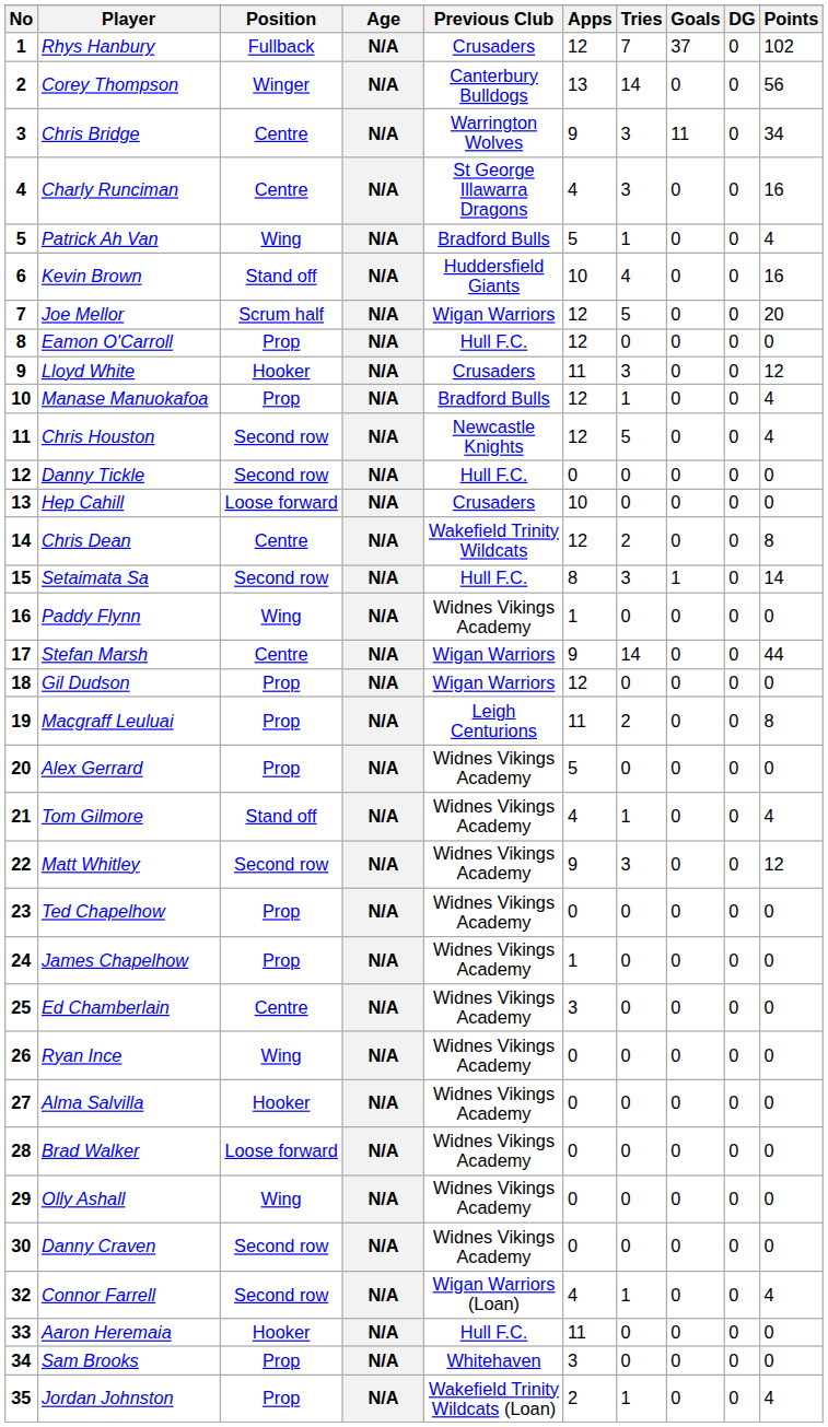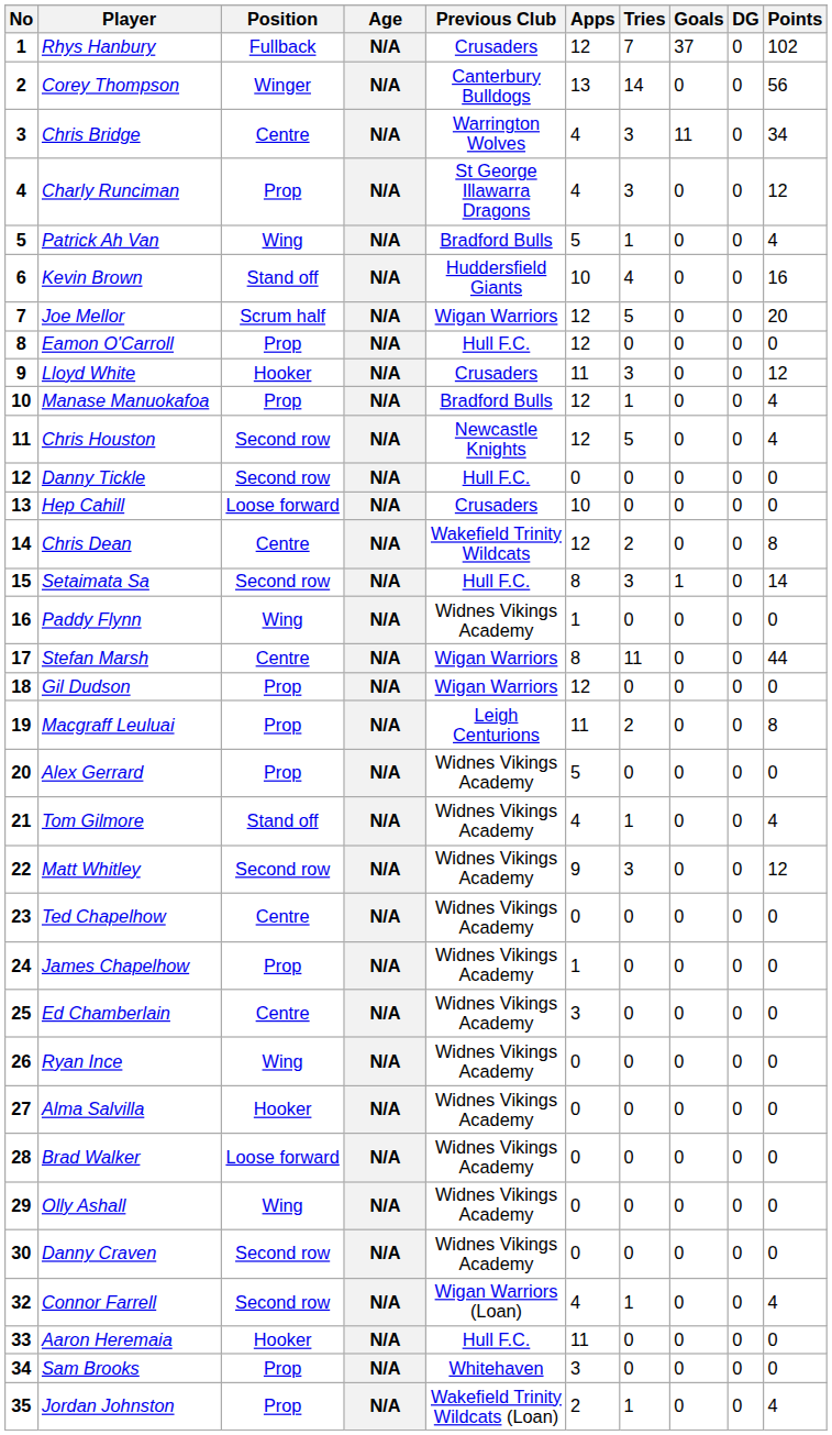 <table class="wikitable sortable" width="100%" style="font-size:85%">
 <tr bgcolor="#efefef">
 </tr>
 <tr bgcolor="#efefef">
 <th width=3%>No</th>
 <th !width=47%>Player</th>
 <th width=15%>Position</th>
 <th width=1%>Age</th>
 <th width=17%>Previous Club</th>
 <th width="20">Apps</th>
 <th width="20">Tries</th>
 <th width="20">Goals</th>
 <th width="20">DG</th>
 <th width="20">Points</th>
 </tr>
 <tr bgcolor=#FFFFFF>
 <td align=center><strong>1</strong></td>
 <td><em><a href='#'>Rhys Hanbury</a></em></td>
 <td align=center><a href='#'>Fullback</a></td>
 <th width=10%>N/A</th>
 <td align=center><a href='#'>Crusaders</a></td>
 <td align=centre>12</td>
 <td align=centre>7</td>
 <td align=centre>37</td>
 <td align=centre>0</td>
 <td align=centre>102</td>
 </tr>
 <tr bgcolor=#FFFFFF>
 <td align=center><strong>2</strong></td>
 <td><em><a href='#'>Corey Thompson</a></em></td>
 <td align=center><a href='#'>Winger</a></td>
 <th width=10%>N/A</th>
 <td align=center><a href='#'>Canterbury Bulldogs</a></td>
 <td align=centre>13</td>
 <td align=centre>14</td>
 <td align=centre>0</td>
 <td align=centre>0</td>
 <td align=centre>56</td>
 </tr>
 <tr bgcolor=#FFFFFF>
 <td align=center><strong>3</strong></td>
 <td><em><a href='#'>Chris Bridge</a></em></td>
 <td align=center><a href='#'>Centre</a></td>
 <th width=10%>N/A</th>
 <td align=center><a href='#'>Warrington Wolves</a></td>
-<td align=centre>9</td>
+<td align=centre>4</td>
 <td align=centre>3</td>
 <td align=centre>11</td>
 <td align=centre>0</td>
 <td align=centre>34</td>
 </tr>
 <tr bgcolor=#FFFFFF>
 <td align=center><strong>4</strong></td>
 <td><em><a href='#'>Charly Runciman</a></em></td>
-<td align=center><a href='#'>Centre</a></td>
+<td align=center><a href='#'>Prop</a></td>
 <th width=10%>N/A</th>
 <td align=center><a href='#'>St George Illawarra Dragons</a></td>
 <td align=centre>4</td>
 <td align=centre>3</td>
 <td align=centre>0</td>
 <td align=centre>0</td>
-<td align=centre>16</td>
+<td align=centre>12</td>
 </tr>
 <tr bgcolor=#FFFFFF>
 <td align=center><strong>5</strong></td>
 <td><em><a href='#'>Patrick Ah Van</a></em></td>
 <td align=center><a href='#'>Wing</a></td>
 <th width=10%>N/A</th>
 <td align=center><a href='#'>Bradford Bulls</a></td>
 <td align=centre>5</td>
 <td align=centre>1</td>
 <td align=centre>0</td>
 <td align=centre>0</td>
 <td align=centre>4</td>
 </tr>
 <tr bgcolor=#FFFFFF>
 <td align=center><strong>6</strong></td>
 <td><em><a href='#'>Kevin Brown</a></em></td>
 <td align=center><a href='#'>Stand off</a></td>
 <th width=10%>N/A</th>
 <td align=center><a href='#'>Huddersfield Giants</a></td>
 <td align=centre>10</td>
 <td align=centre>4</td>
 <td align=centre>0</td>
 <td align=centre>0</td>
 <td align=centre>16</td>
 </tr>
 <tr bgcolor=#FFFFFF>
 <td align=center><strong>7</strong></td>
 <td><em><a href='#'>Joe Mellor</a></em></td>
 <td align=center><a href='#'>Scrum half</a></td>
 <th width=10%>N/A</th>
 <td align=center><a href='#'>Wigan Warriors</a></td>
 <td align=centre>12</td>
 <td align=centre>5</td>
 <td align=centre>0</td>
 <td align=centre>0</td>
 <td align=centre>20</td>
 </tr>
 <tr bgcolor=#FFFFFF>
 <td align=center><strong>8</strong></td>
 <td><em><a href='#'>Eamon O'Carroll</a></em></td>
 <td align=center><a href='#'>Prop</a></td>
 <th width=10%>N/A</th>
 <td align=center><a href='#'>Hull F.C.</a></td>
 <td align=centre>12</td>
 <td align=centre>0</td>
 <td align=centre>0</td>
 <td align=centre>0</td>
 <td align=centre>0</td>
 </tr>
 <tr bgcolor=#FFFFFF>
 <td align=center><strong>9</strong></td>
 <td><em><a href='#'>Lloyd White</a></em></td>
 <td align=center><a href='#'>Hooker</a></td>
 <th width=10%>N/A</th>
 <td align=center><a href='#'>Crusaders</a></td>
 <td align=centre>11</td>
 <td align=centre>3</td>
 <td align=centre>0</td>
 <td align=centre>0</td>
 <td align=centre>12</td>
 </tr>
 <tr bgcolor=#FFFFFF>
 <td align=center><strong>10</strong></td>
 <td><em><a href='#'>Manase Manuokafoa</a></em></td>
 <td align=center><a href='#'>Prop</a></td>
 <th width=10%>N/A</th>
 <td align=center><a href='#'>Bradford Bulls</a></td>
 <td align=centre>12</td>
 <td align=centre>1</td>
 <td align=centre>0</td>
 <td align=centre>0</td>
 <td align=centre>4</td>
 </tr>
 <tr bgcolor=#FFFFFF>
 <td align=center><strong>11</strong></td>
 <td><em><a href='#'>Chris Houston</a></em></td>
 <td align=center><a href='#'>Second row</a></td>
 <th width=10%>N/A</th>
 <td align=center><a href='#'>Newcastle Knights</a></td>
 <td align=centre>12</td>
 <td align=centre>5</td>
 <td align=centre>0</td>
 <td align=centre>0</td>
 <td align=centre>4</td>
 </tr>
 <tr bgcolor=#FFFFFF>
 <td align=center><strong>12</strong></td>
 <td><em><a href='#'>Danny Tickle</a></em></td>
 <td align=center><a href='#'>Second row</a></td>
 <th width=10%>N/A</th>
 <td align=center><a href='#'>Hull F.C.</a></td>
 <td align=centre>0</td>
 <td align=centre>0</td>
 <td align=centre>0</td>
 <td align=centre>0</td>
 <td align=centre>0</td>
 </tr>
 <tr bgcolor=#FFFFFF>
 <td align=center><strong>13</strong></td>
 <td><em><a href='#'>Hep Cahill</a></em></td>
 <td align=center><a href='#'>Loose forward</a></td>
 <th width=10%>N/A</th>
 <td align=center><a href='#'>Crusaders</a></td>
 <td align=centre>10</td>
 <td align=centre>0</td>
 <td align=centre>0</td>
 <td align=centre>0</td>
 <td align=centre>0</td>
 </tr>
 <tr bgcolor=#FFFFFF>
 <td align=center><strong>14</strong></td>
 <td><em><a href='#'>Chris Dean</a></em></td>
 <td align=center><a href='#'>Centre</a></td>
 <th width=10%>N/A</th>
 <td align=center><a href='#'>Wakefield Trinity Wildcats</a></td>
 <td align=centre>12</td>
 <td align=centre>2</td>
 <td align=centre>0</td>
 <td align=centre>0</td>
 <td align=centre>8</td>
 </tr>
 <tr bgcolor=#FFFFFF>
 <td align=center><strong>15</strong></td>
 <td><em><a href='#'>Setaimata Sa</a></em></td>
 <td align=center><a href='#'>Second row</a></td>
 <th width=10%>N/A</th>
 <td align=center><a href='#'>Hull F.C.</a></td>
 <td align=centre>8</td>
 <td align=centre>3</td>
 <td align=centre>1</td>
 <td align=centre>0</td>
 <td align=centre>14</td>
 </tr>
 <tr bgcolor=#FFFFFF>
 <td align=center><strong>16</strong></td>
 <td><em><a href='#'>Paddy Flynn</a></em></td>
 <td align=center><a href='#'>Wing</a></td>
 <th width=10%>N/A</th>
 <td align=center>Widnes Vikings Academy</td>
 <td align=centre>1</td>
 <td align=centre>0</td>
 <td align=centre>0</td>
 <td align=centre>0</td>
 <td align=centre>0</td>
 </tr>
 <tr bgcolor=#FFFFFF>
 <td align=center><strong>17</strong></td>
 <td><em><a href='#'>Stefan Marsh</a></em></td>
 <td align=center><a href='#'>Centre</a></td>
 <th width=10%>N/A</th>
 <td align=center><a href='#'>Wigan Warriors</a></td>
-<td align=centre>9</td>
-<td align=centre>14</td>
+<td align=centre>8</td>
+<td align=centre>11</td>
 <td align=centre>0</td>
 <td align=centre>0</td>
 <td align=centre>44</td>
 </tr>
 <tr bgcolor=#FFFFFF>
 <td align=center><strong>18</strong></td>
 <td><em><a href='#'>Gil Dudson</a></em></td>
 <td align=center><a href='#'>Prop</a></td>
 <th width=10%>N/A</th>
 <td align=center><a href='#'>Wigan Warriors</a></td>
 <td align=centre>12</td>
 <td align=centre>0</td>
 <td align=centre>0</td>
 <td align=centre>0</td>
 <td align=centre>0</td>
 </tr>
 <tr bgcolor=#FFFFFF>
 <td align=center><strong>19</strong></td>
 <td><em><a href='#'>Macgraff Leuluai</a></em></td>
 <td align=center><a href='#'>Prop</a></td>
 <th width=10%>N/A</th>
 <td align=center><a href='#'>Leigh Centurions</a></td>
 <td align=centre>11</td>
 <td align=centre>2</td>
 <td align=centre>0</td>
 <td align=centre>0</td>
 <td align=centre>8</td>
 </tr>
 <tr bgcolor=#FFFFFF>
 <td align=center><strong>20</strong></td>
 <td><em><a href='#'>Alex Gerrard</a></em></td>
 <td align=center><a href='#'>Prop</a></td>
 <th width=10%>N/A</th>
 <td align=center>Widnes Vikings Academy</td>
 <td align=centre>5</td>
 <td align=centre>0</td>
 <td align=centre>0</td>
 <td align=centre>0</td>
 <td align=centre>0</td>
 </tr>
 <tr bgcolor=#FFFFFF>
 <td align=center><strong>21</strong></td>
 <td><em><a href='#'>Tom Gilmore</a></em></td>
 <td align=center><a href='#'>Stand off</a></td>
 <th width=10%>N/A</th>
 <td align=center>Widnes Vikings Academy</td>
 <td align=centre>4</td>
 <td align=centre>1</td>
 <td align=centre>0</td>
 <td align=centre>0</td>
 <td align=centre>4</td>
 </tr>
 <tr bgcolor=#FFFFFF>
 <td align=center><strong>22</strong></td>
 <td><em><a href='#'>Matt Whitley</a></em></td>
 <td align=center><a href='#'>Second row</a></td>
 <th width=10%>N/A</th>
 <td align=center>Widnes Vikings Academy</td>
 <td align=centre>9</td>
 <td align=centre>3</td>
 <td align=centre>0</td>
 <td align=centre>0</td>
 <td align=centre>12</td>
 </tr>
 <tr bgcolor=#FFFFFF>
 <td align=center><strong>23</strong></td>
 <td><em><a href='#'>Ted Chapelhow</a></em></td>
-<td align=center><a href='#'>Prop</a></td>
+<td align=center><a href='#'>Centre</a></td>
 <th width=10%>N/A</th>
 <td align=center>Widnes Vikings Academy</td>
 <td align=centre>0</td>
 <td align=centre>0</td>
 <td align=centre>0</td>
 <td align=centre>0</td>
 <td align=centre>0</td>
 </tr>
 <tr bgcolor=#FFFFFF>
 <td align=center><strong>24</strong></td>
 <td><em><a href='#'>James Chapelhow</a></em></td>
 <td align=center><a href='#'>Prop</a></td>
 <th width=10%>N/A</th>
 <td align=center>Widnes Vikings Academy</td>
 <td align=centre>1</td>
 <td align=centre>0</td>
 <td align=centre>0</td>
 <td align=centre>0</td>
 <td align=centre>0</td>
 </tr>
 <tr bgcolor=#FFFFFF>
 <td align=center><strong>25</strong></td>
 <td><em><a href='#'>Ed Chamberlain</a></em></td>
 <td align=center><a href='#'>Centre</a></td>
 <th width=10%>N/A</th>
 <td align=center>Widnes Vikings Academy</td>
 <td align=centre>3</td>
 <td align=centre>0</td>
 <td align=centre>0</td>
 <td align=centre>0</td>
 <td align=centre>0</td>
 </tr>
 <tr bgcolor=#FFFFFF>
 <td align=center><strong>26</strong></td>
 <td><em><a href='#'>Ryan Ince</a></em></td>
 <td align=center><a href='#'>Wing</a></td>
 <th width=10%>N/A</th>
 <td align=center>Widnes Vikings Academy</td>
 <td align=centre>0</td>
 <td align=centre>0</td>
 <td align=centre>0</td>
 <td align=centre>0</td>
 <td align=centre>0</td>
 </tr>
 <tr bgcolor=#FFFFFF>
 <td align=center><strong>27</strong></td>
 <td><em><a href='#'>Alma Salvilla</a></em></td>
 <td align=center><a href='#'>Hooker</a></td>
 <th width=10%>N/A</th>
 <td align=center>Widnes Vikings Academy</td>
 <td align=centre>0</td>
 <td align=centre>0</td>
 <td align=centre>0</td>
 <td align=centre>0</td>
 <td align=centre>0</td>
 </tr>
 <tr bgcolor=#FFFFFF>
 <td align=center><strong>28</strong></td>
 <td><em><a href='#'>Brad Walker</a></em></td>
 <td align=center><a href='#'>Loose forward</a></td>
 <th width=10%>N/A</th>
 <td align=center>Widnes Vikings Academy</td>
 <td align=centre>0</td>
 <td align=centre>0</td>
 <td align=centre>0</td>
 <td align=centre>0</td>
 <td align=centre>0</td>
 </tr>
 <tr bgcolor=#FFFFFF>
 <td align=center><strong>29</strong></td>
 <td><em><a href='#'>Olly Ashall</a></em></td>
 <td align=center><a href='#'>Wing</a></td>
 <th width=10%>N/A</th>
 <td align=center>Widnes Vikings Academy</td>
 <td align=centre>0</td>
 <td align=centre>0</td>
 <td align=centre>0</td>
 <td align=centre>0</td>
 <td align=centre>0</td>
 </tr>
 <tr bgcolor=#FFFFFF>
 <td align=center><strong>30</strong></td>
 <td><em><a href='#'>Danny Craven</a></em></td>
 <td align=center><a href='#'>Second row</a></td>
 <th width=10%>N/A</th>
 <td align=center>Widnes Vikings Academy</td>
 <td align=centre>0</td>
 <td align=centre>0</td>
 <td align=centre>0</td>
 <td align=centre>0</td>
 <td align=centre>0</td>
 </tr>
 <tr bgcolor=#FFFFFF>
 <td align=center><strong>32</strong></td>
 <td><em><a href='#'>Connor Farrell</a></em></td>
 <td align=center><a href='#'>Second row</a></td>
 <th width=10%>N/A</th>
 <td align=center><a href='#'>Wigan Warriors</a> (Loan)</td>
 <td align=centre>4</td>
 <td align=centre>1</td>
 <td align=centre>0</td>
 <td align=centre>0</td>
 <td align=centre>4</td>
 </tr>
 <tr bgcolor=#FFFFFF>
 <td align=center><strong>33</strong></td>
 <td><em><a href='#'>Aaron Heremaia</a></em></td>
 <td align=center><a href='#'>Hooker</a></td>
 <th width=10%>N/A</th>
 <td align=center><a href='#'>Hull F.C.</a></td>
 <td align=centre>11</td>
 <td align=centre>0</td>
 <td align=centre>0</td>
 <td align=centre>0</td>
 <td align=centre>0</td>
 </tr>
 <tr bgcolor=#FFFFFF>
 <td align=center><strong>34</strong></td>
 <td><em><a href='#'>Sam Brooks</a></em></td>
 <td align=center><a href='#'>Prop</a></td>
 <th width=10%>N/A</th>
 <td align=center><a href='#'>Whitehaven</a></td>
 <td align=centre>3</td>
 <td align=centre>0</td>
 <td align=centre>0</td>
 <td align=centre>0</td>
 <td align=centre>0</td>
 </tr>
 <tr bgcolor=#FFFFFF>
 <td align=center><strong>35</strong></td>
 <td><em><a href='#'>Jordan Johnston</a></em></td>
 <td align=center><a href='#'>Prop</a></td>
 <th width=10%>N/A</th>
 <td align=center><a href='#'>Wakefield Trinity Wildcats</a> (Loan)</td>
 <td align=centre>2</td>
 <td align=centre>1</td>
 <td align=centre>0</td>
 <td align=centre>0</td>
 <td align=centre>4</td>
 </tr>
 </table>
